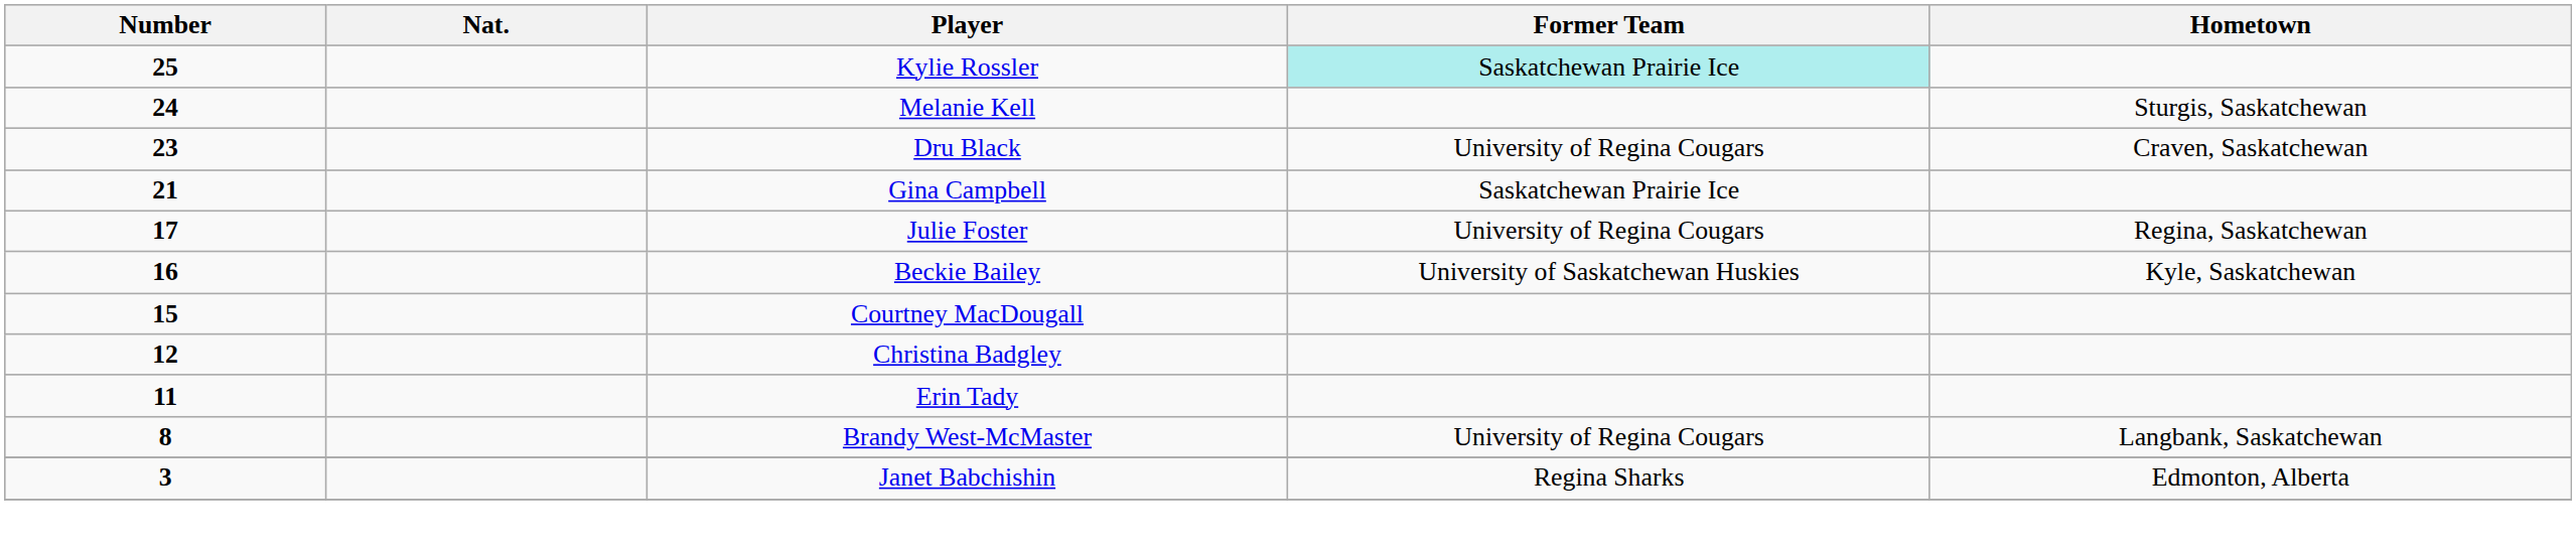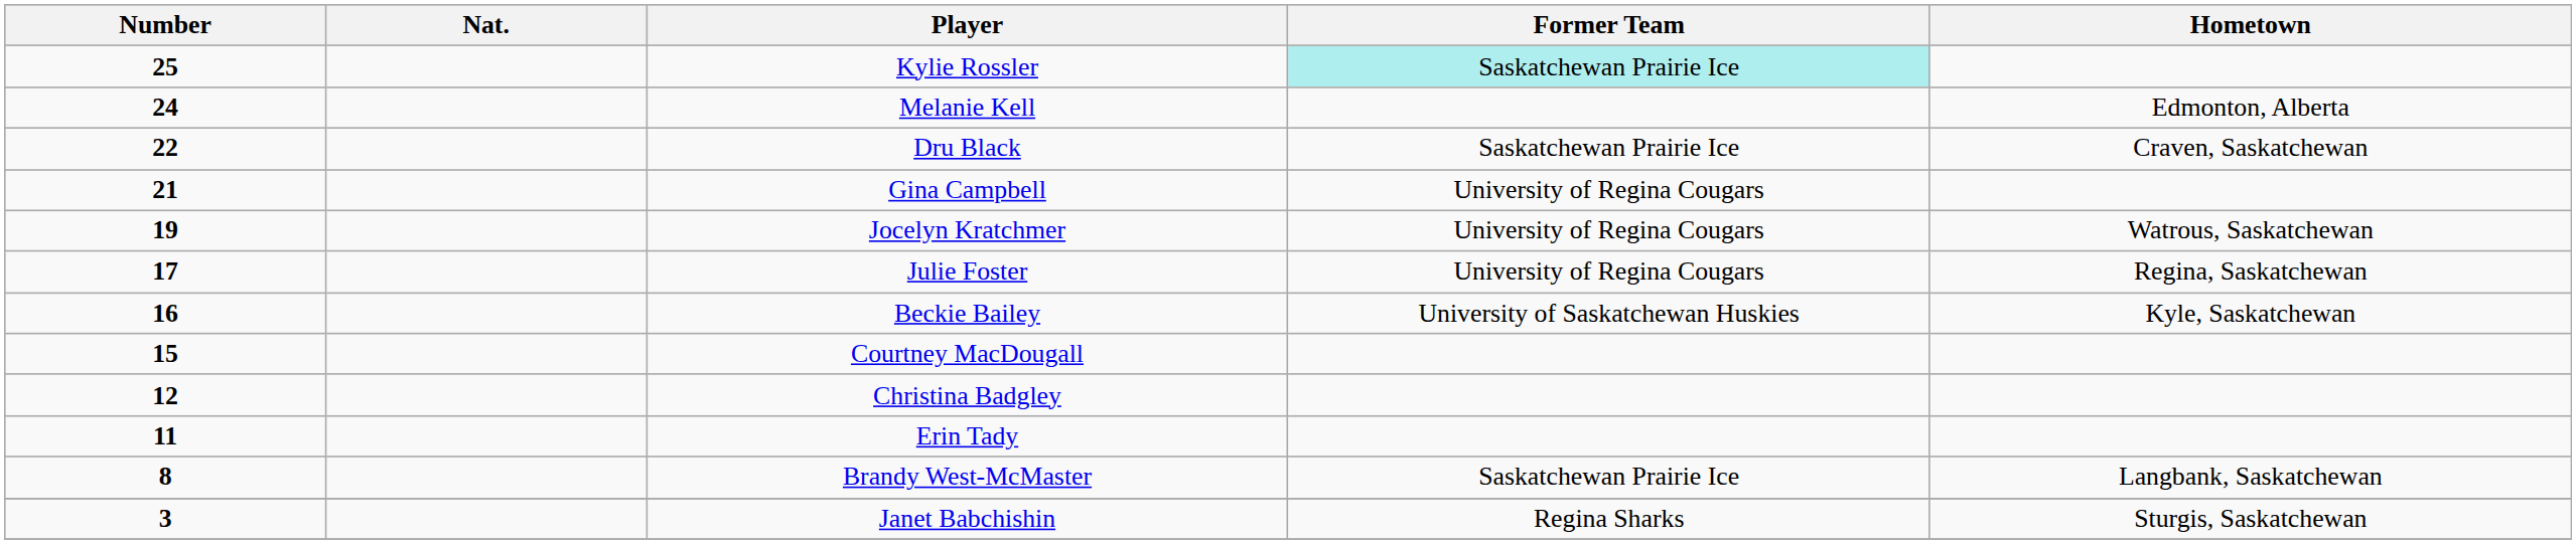 <table class="wikitable" style="margin:0.5em auto; text-align:center;">
 <tr>
 <th width=5%>Number</th>
 <th width=5%>Nat.</th>
 <th width=10%>Player</th>
 <th width=10%>Former Team</th>
 <th width=10%>Hometown</th>
 </tr>
 <tr>
 <td><strong>25</strong></td>
 <td></td>
 <td><a href='#'>Kylie Rossler</a></td>
 <td style="background: paleturquoise;">Saskatchewan Prairie Ice</td>
 <td></td>
 </tr>
 <tr>
 <td><strong>24</strong></td>
 <td></td>
 <td><a href='#'>Melanie Kell</a></td>
 <td></td>
-<td>Sturgis, Saskatchewan</td>
+<td>Edmonton, Alberta</td>
 </tr>
 <tr>
-<td><strong>23</strong></td>
+<td><strong>22</strong></td>
 <td></td>
 <td><a href='#'>Dru Black</a></td>
-<td>University of Regina Cougars</td>
+<td>Saskatchewan Prairie Ice</td>
 <td>Craven, Saskatchewan</td>
 </tr>
 <tr>
 <td><strong>21</strong></td>
 <td></td>
 <td><a href='#'>Gina Campbell</a></td>
-<td>Saskatchewan Prairie Ice</td>
+<td>University of Regina Cougars</td>
 <td></td>
+</tr>
+<tr>
+<td><strong>19</strong></td>
+<td></td>
+<td><a href='#'>Jocelyn Kratchmer</a></td>
+<td>University of Regina Cougars</td>
+<td>Watrous, Saskatchewan</td>
 </tr>
 <tr>
 <td><strong>17</strong></td>
 <td></td>
 <td><a href='#'>Julie Foster</a></td>
 <td>University of Regina Cougars</td>
 <td>Regina, Saskatchewan</td>
 </tr>
 <tr>
 <td><strong>16</strong></td>
 <td></td>
 <td><a href='#'>Beckie Bailey</a></td>
 <td>University of Saskatchewan Huskies</td>
 <td>Kyle, Saskatchewan</td>
 </tr>
 <tr>
 <td><strong>15</strong></td>
 <td></td>
 <td><a href='#'>Courtney MacDougall</a></td>
 <td></td>
 <td></td>
 </tr>
 <tr>
 <td><strong>12</strong></td>
 <td></td>
 <td><a href='#'>Christina Badgley</a></td>
 <td></td>
 <td></td>
 </tr>
 <tr>
 <td><strong>11</strong></td>
 <td></td>
 <td><a href='#'>Erin Tady</a></td>
 <td></td>
 <td></td>
 </tr>
 <tr>
 <td><strong>8</strong></td>
 <td></td>
 <td><a href='#'>Brandy West-McMaster</a></td>
-<td>University of Regina Cougars</td>
+<td>Saskatchewan Prairie Ice</td>
 <td>Langbank, Saskatchewan</td>
 </tr>
 <tr>
 </tr>
 <tr>
 <td><strong>3</strong></td>
 <td></td>
 <td><a href='#'>Janet Babchishin</a></td>
 <td>Regina Sharks</td>
-<td>Edmonton, Alberta</td>
+<td>Sturgis, Saskatchewan</td>
 </tr>
 <tr>
 </tr>
 </table>
